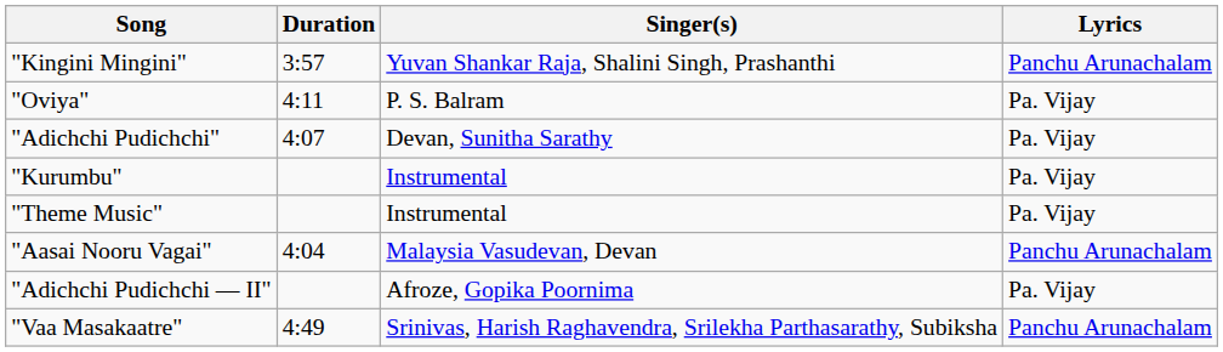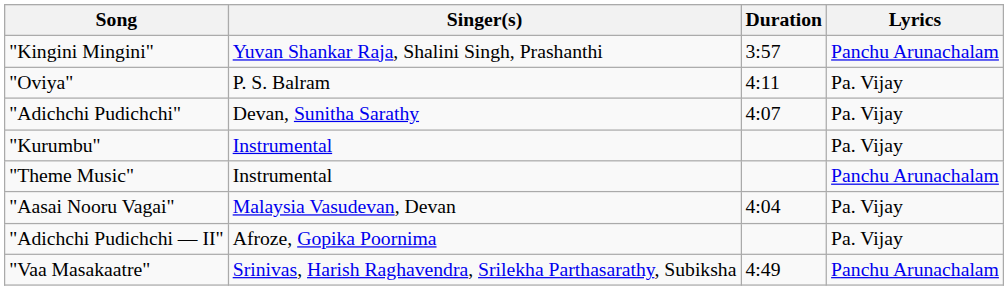 <table class="wikitable">
 <tr style="background:#ccc; text-align:center;">
 <th>Song</th>
+<th>Singer(s)</th>
 <th>Duration</th>
-<th>Singer(s)</th>
 <th>Lyrics</th>
 </tr>
 <tr>
 <td>"Kingini Mingini"</td>
+<td><a href='#'>Yuvan Shankar Raja</a>, Shalini Singh, Prashanthi</td>
 <td>3:57</td>
-<td><a href='#'>Yuvan Shankar Raja</a>, Shalini Singh, Prashanthi</td>
 <td><a href='#'>Panchu Arunachalam</a></td>
 </tr>
 <tr>
 <td>"Oviya"</td>
+<td>P. S. Balram</td>
 <td>4:11</td>
-<td>P. S. Balram</td>
 <td>Pa. Vijay</td>
 </tr>
 <tr>
 <td>"Adichchi Pudichchi"</td>
+<td>Devan, <a href='#'>Sunitha Sarathy</a></td>
 <td>4:07</td>
-<td>Devan, <a href='#'>Sunitha Sarathy</a></td>
 <td>Pa. Vijay</td>
 </tr>
 <tr>
 <td>"Kurumbu"</td>
+<td><a href='#'>Instrumental</a></td>
 <td></td>
-<td><a href='#'>Instrumental</a></td>
 <td>Pa. Vijay</td>
 </tr>
 <tr>
 <td>"Theme Music"</td>
+<td>Instrumental</td>
 <td></td>
-<td>Instrumental</td>
+<td><a href='#'>Panchu Arunachalam</a></td>
+</tr>
+<tr>
+<td>"Aasai Nooru Vagai"</td>
+<td><a href='#'>Malaysia Vasudevan</a>, Devan</td>
+<td>4:04</td>
 <td>Pa. Vijay</td>
 </tr>
 <tr>
-<td>"Aasai Nooru Vagai"</td>
-<td>4:04</td>
-<td><a href='#'>Malaysia Vasudevan</a>, Devan</td>
-<td><a href='#'>Panchu Arunachalam</a></td>
-</tr>
-<tr>
 <td>"Adichchi Pudichchi — II"</td>
+<td>Afroze, <a href='#'>Gopika Poornima</a></td>
 <td></td>
-<td>Afroze, <a href='#'>Gopika Poornima</a></td>
 <td>Pa. Vijay</td>
 </tr>
 <tr>
 <td>"Vaa Masakaatre"</td>
+<td><a href='#'>Srinivas</a>, <a href='#'>Harish Raghavendra</a>, <a href='#'>Srilekha Parthasarathy</a>, Subiksha</td>
 <td>4:49</td>
-<td><a href='#'>Srinivas</a>, <a href='#'>Harish Raghavendra</a>, <a href='#'>Srilekha Parthasarathy</a>, Subiksha</td>
 <td><a href='#'>Panchu Arunachalam</a></td>
 </tr>
 </table>
